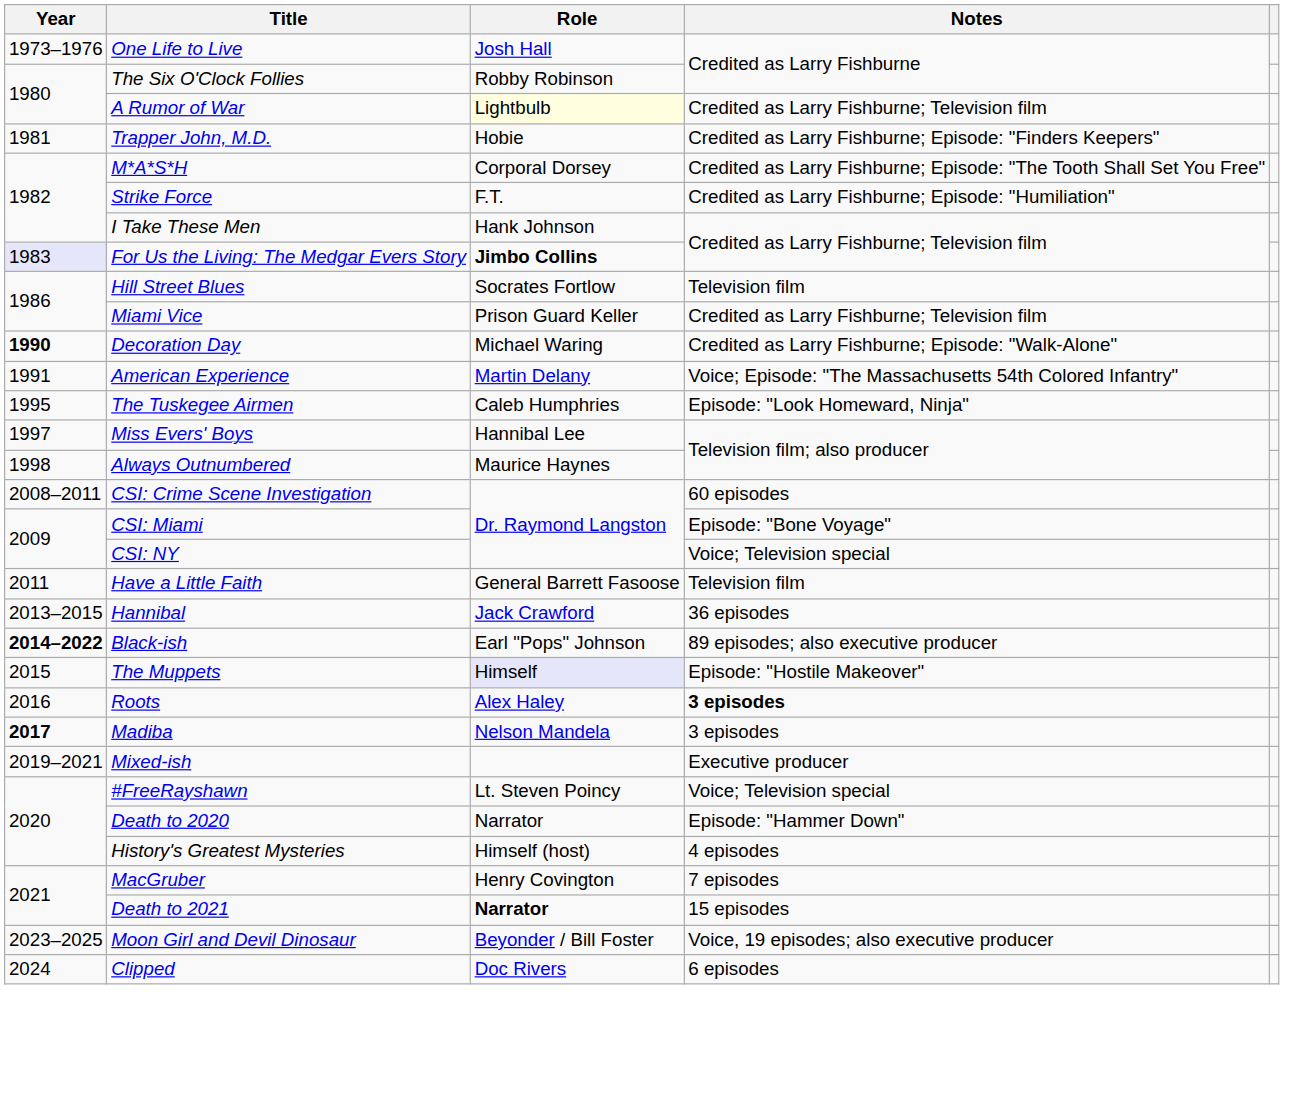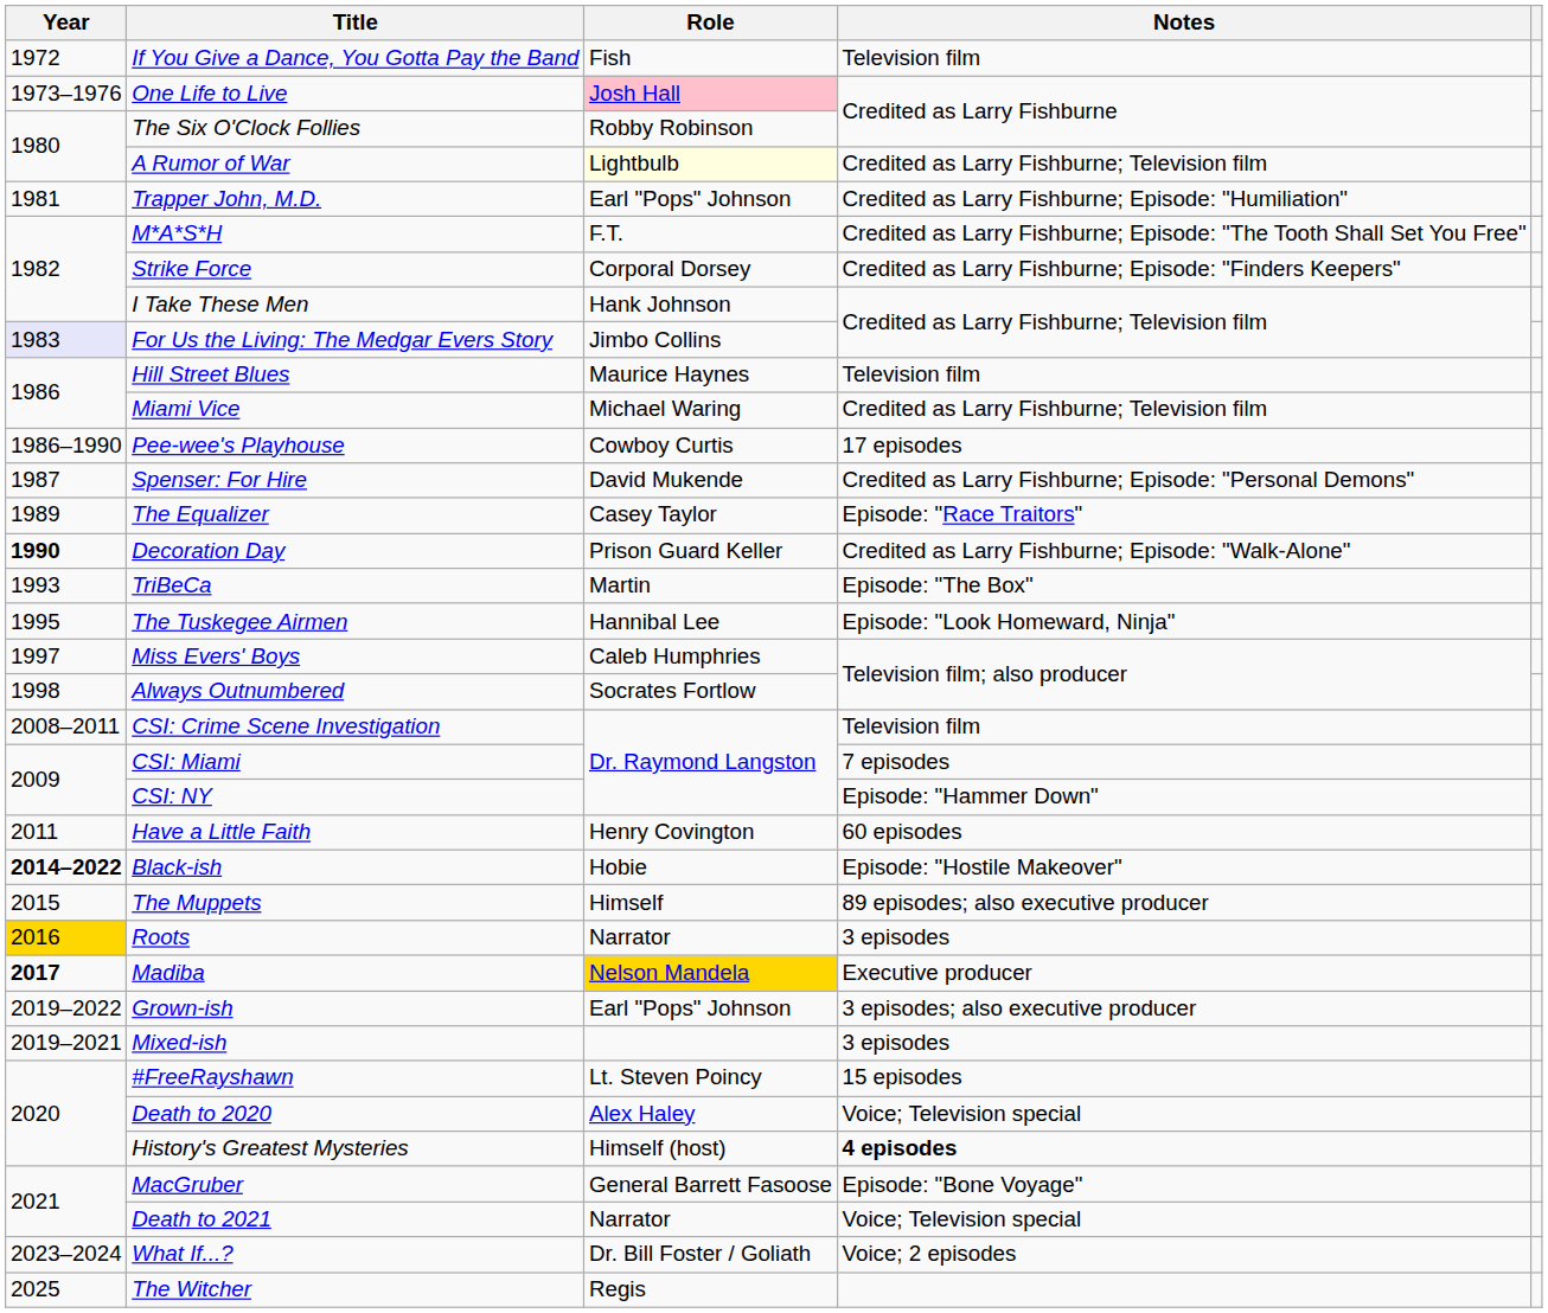 <table class="wikitable sortable plainrowheaders">
 <tr>
 <th scope="col">Year</th>
 <th scope="col">Title</th>
 <th scope="col">Role</th>
 <th scope="col" class="unsortable">Notes</th>
 <th scope="col" class="unsortable"></th>
 </tr>
 <tr>
+<td>1972</td>
+<td><em><a href='#'>If You Give a Dance, You Gotta Pay the Band</a></em></td>
+<td>Fish</td>
+<td>Television film</td>
+<td></td>
+</tr>
+<tr>
 <td>1973–1976</td>
 <td><em><a href='#'>One Life to Live</a></em></td>
-<td><a href='#'>Josh Hall</a></td>
+<td style="background: pink;"><a href='#'>Josh Hall</a></td>
 <td rowspan="2">Credited as Larry Fishburne</td>
 <td></td>
 </tr>
 <tr>
 <td rowspan="2">1980</td>
 <td><em>The Six O'Clock Follies</em></td>
 <td>Robby Robinson</td>
 <td></td>
 </tr>
 <tr>
 <td><em><a href='#'>A Rumor of War</a></em></td>
 <td style="background: lightyellow;">Lightbulb</td>
 <td>Credited as Larry Fishburne; Television film</td>
 <td></td>
 </tr>
 <tr>
 <td>1981</td>
 <td><em><a href='#'>Trapper John, M.D.</a></em></td>
-<td>Hobie</td>
-<td>Credited as Larry Fishburne; Episode: "Finders Keepers"</td>
+<td>Earl "Pops" Johnson</td>
+<td>Credited as Larry Fishburne; Episode: "Humiliation"</td>
 <td></td>
 </tr>
 <tr>
 <td rowspan="3">1982</td>
 <td><em><a href='#'>M*A*S*H</a></em></td>
-<td>Corporal Dorsey</td>
+<td>F.T.</td>
 <td>Credited as Larry Fishburne; Episode: "The Tooth Shall Set You Free"</td>
 <td></td>
 </tr>
 <tr>
 <td><em><a href='#'>Strike Force</a></em></td>
-<td>F.T.</td>
-<td>Credited as Larry Fishburne; Episode: "Humiliation"</td>
+<td>Corporal Dorsey</td>
+<td>Credited as Larry Fishburne; Episode: "Finders Keepers"</td>
 <td></td>
 </tr>
 <tr>
 <td><em>I Take These Men</em></td>
 <td>Hank Johnson</td>
 <td rowspan="2">Credited as Larry Fishburne; Television film</td>
 <td></td>
 </tr>
 <tr>
 <td style="background: lavender;">1983</td>
 <td><em><a href='#'>For Us the Living: The Medgar Evers Story</a></em></td>
-<td><strong>Jimbo Collins</strong></td>
+<td>Jimbo Collins</td>
 <td></td>
 </tr>
 <tr>
 <td rowspan="2">1986</td>
 <td><em><a href='#'>Hill Street Blues</a></em></td>
-<td>Socrates Fortlow</td>
+<td>Maurice Haynes</td>
 <td>Television film</td>
 <td></td>
 </tr>
 <tr>
 <td><em><a href='#'>Miami Vice</a></em></td>
-<td>Prison Guard Keller</td>
+<td>Michael Waring</td>
 <td>Credited as Larry Fishburne; Television film</td>
+<td></td>
+</tr>
+<tr>
+<td>1986–1990</td>
+<td><em><a href='#'>Pee-wee's Playhouse</a></em></td>
+<td>Cowboy Curtis</td>
+<td>17 episodes</td>
+<td style="text-align:center;"></td>
+</tr>
+<tr>
+<td>1987</td>
+<td><em><a href='#'>Spenser: For Hire</a></em></td>
+<td>David Mukende</td>
+<td>Credited as Larry Fishburne; Episode: "Personal Demons"</td>
+<td></td>
+</tr>
+<tr>
+<td>1989</td>
+<td><em><a href='#'>The Equalizer</a></em></td>
+<td>Casey Taylor</td>
+<td>Episode: "<a href='#'>Race Traitors</a>"</td>
 <td></td>
 </tr>
 <tr>
 <td><strong>1990</strong></td>
 <td><em><a href='#'>Decoration Day</a></em></td>
-<td>Michael Waring</td>
+<td>Prison Guard Keller</td>
 <td>Credited as Larry Fishburne; Episode: "Walk-Alone"</td>
 <td></td>
 </tr>
 <tr>
-<td>1991</td>
-<td><em><a href='#'>American Experience</a></em></td>
-<td><a href='#'>Martin Delany</a></td>
-<td>Voice; Episode: "The Massachusetts 54th Colored Infantry"</td>
+<td>1993</td>
+<td><em><a href='#'>TriBeCa</a></em></td>
+<td>Martin</td>
+<td>Episode: "The Box"</td>
 <td></td>
 </tr>
 <tr>
 <td>1995</td>
 <td><em><a href='#'>The Tuskegee Airmen</a></em></td>
-<td>Caleb Humphries</td>
+<td>Hannibal Lee</td>
 <td>Episode: "Look Homeward, Ninja"</td>
 <td></td>
 </tr>
 <tr>
 <td>1997</td>
 <td><em><a href='#'>Miss Evers' Boys</a></em></td>
-<td>Hannibal Lee</td>
+<td>Caleb Humphries</td>
 <td rowspan="2">Television film; also producer</td>
 <td></td>
 </tr>
 <tr>
 <td>1998</td>
 <td><em><a href='#'>Always Outnumbered</a></em></td>
-<td>Maurice Haynes</td>
+<td>Socrates Fortlow</td>
 <td></td>
 </tr>
 <tr>
 <td>2008–2011</td>
 <td><em><a href='#'>CSI: Crime Scene Investigation</a></em></td>
 <td rowspan="3"><a href='#'>Dr. Raymond Langston</a></td>
-<td>60 episodes</td>
+<td>Television film</td>
 <td></td>
 </tr>
 <tr>
 <td rowspan="2">2009</td>
 <td><em><a href='#'>CSI: Miami</a></em></td>
-<td>Episode: "Bone Voyage"</td>
+<td>7 episodes</td>
 <td></td>
 </tr>
 <tr>
 <td><em><a href='#'>CSI: NY</a></em></td>
-<td>Voice; Television special</td>
+<td>Episode: "Hammer Down"</td>
 <td></td>
 </tr>
 <tr>
 <td>2011</td>
 <td><em><a href='#'>Have a Little Faith</a></em></td>
-<td>General Barrett Fasoose</td>
-<td>Television film</td>
-<td></td>
-</tr>
-<tr>
-<td>2013–2015</td>
-<td><em><a href='#'>Hannibal</a></em></td>
-<td><a href='#'>Jack Crawford</a></td>
-<td>36 episodes</td>
+<td>Henry Covington</td>
+<td>60 episodes</td>
 <td></td>
 </tr>
 <tr>
 <td><strong>2014–2022</strong></td>
 <td><em><a href='#'>Black-ish</a></em></td>
-<td>Earl "Pops" Johnson</td>
-<td>89 episodes; also executive producer</td>
+<td>Hobie</td>
+<td>Episode: "Hostile Makeover"</td>
 <td style="text-align:center;"></td>
 </tr>
 <tr>
 <td>2015</td>
 <td><em><a href='#'>The Muppets</a></em></td>
-<td style="background: lavender;">Himself</td>
-<td>Episode: "Hostile Makeover"</td>
+<td>Himself</td>
+<td>89 episodes; also executive producer</td>
 <td></td>
 </tr>
 <tr>
-<td>2016</td>
+<td style="background: gold;">2016</td>
 <td><em><a href='#'>Roots</a></em></td>
-<td><a href='#'>Alex Haley</a></td>
-<td><strong>3 episodes</strong></td>
+<td>Narrator</td>
+<td>3 episodes</td>
 <td style="text-align:center;"></td>
 </tr>
 <tr>
 <td><strong>2017</strong></td>
 <td><em><a href='#'>Madiba</a></em></td>
-<td><a href='#'>Nelson Mandela</a></td>
-<td>3 episodes</td>
+<td style="background: gold;"><a href='#'>Nelson Mandela</a></td>
+<td>Executive producer</td>
 <td style="text-align:center;"></td>
+</tr>
+<tr>
+<td>2019–2022</td>
+<td><em><a href='#'>Grown-ish</a></em></td>
+<td>Earl "Pops" Johnson</td>
+<td>3 episodes; also executive producer</td>
+<td></td>
 </tr>
 <tr>
 <td>2019–2021</td>
 <td><em><a href='#'>Mixed-ish</a></em></td>
 <td></td>
-<td>Executive producer</td>
+<td>3 episodes</td>
 <td></td>
 </tr>
 <tr>
 <td rowspan="3">2020</td>
 <td><em><a href='#'>#FreeRayshawn</a></em></td>
 <td>Lt. Steven Poincy</td>
-<td>Voice; Television special</td>
+<td>15 episodes</td>
 <td></td>
 </tr>
 <tr>
 <td><em><a href='#'>Death to 2020</a></em></td>
-<td>Narrator</td>
-<td>Episode: "Hammer Down"</td>
+<td><a href='#'>Alex Haley</a></td>
+<td>Voice; Television special</td>
 <td></td>
 </tr>
 <tr>
 <td><em>History's Greatest Mysteries</em></td>
 <td>Himself (host)</td>
-<td>4 episodes</td>
+<td><strong>4 episodes</strong></td>
 <td></td>
 </tr>
 <tr>
 <td rowspan="2">2021</td>
 <td><em><a href='#'>MacGruber</a></em></td>
-<td>Henry Covington</td>
-<td>7 episodes</td>
+<td>General Barrett Fasoose</td>
+<td>Episode: "Bone Voyage"</td>
 <td></td>
 </tr>
 <tr>
 <td><em><a href='#'>Death to 2021</a></em></td>
-<td><strong>Narrator</strong></td>
-<td>15 episodes</td>
+<td>Narrator</td>
+<td>Voice; Television special</td>
 <td></td>
 </tr>
 <tr>
-<td>2023–2025</td>
-<td><em><a href='#'>Moon Girl and Devil Dinosaur</a></em></td>
-<td><a href='#'>Beyonder</a> / Bill Foster</td>
-<td>Voice, 19 episodes; also executive producer</td>
+<td>2023–2024</td>
+<td><em><a href='#'>What If...?</a></em></td>
+<td>Dr. Bill Foster / Goliath</td>
+<td>Voice; 2 episodes</td>
 <td style="text-align:center;"></td>
 </tr>
 <tr>
-<td>2024</td>
-<td><em><a href='#'>Clipped</a></em></td>
-<td><a href='#'>Doc Rivers</a></td>
-<td>6 episodes</td>
+<td>2025</td>
+<td><em><a href='#'>The Witcher</a></em></td>
+<td>Regis</td>
+<td></td>
 <td style="text-align:center;"></td>
 </tr>
 </table>
